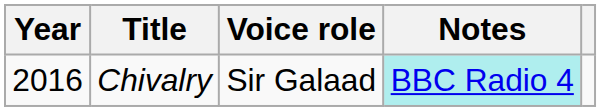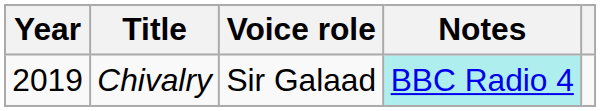 <table class="wikitable plainrowheaders">
 <tr>
 <th scope="col">Year</th>
 <th scope="col">Title</th>
 <th scope="col">Voice role</th>
 <th scope="col" class="unsortable">Notes</th>
 <th scope="col" class="unsortable"></th>
 </tr>
 <tr>
-<td>2016</td>
+<td>2019</td>
 <td><em>Chivalry</em></td>
 <td>Sir Galaad</td>
 <td style="background: paleturquoise;"><a href='#'>BBC Radio 4</a></td>
 <td></td>
 </tr>
 </table>
